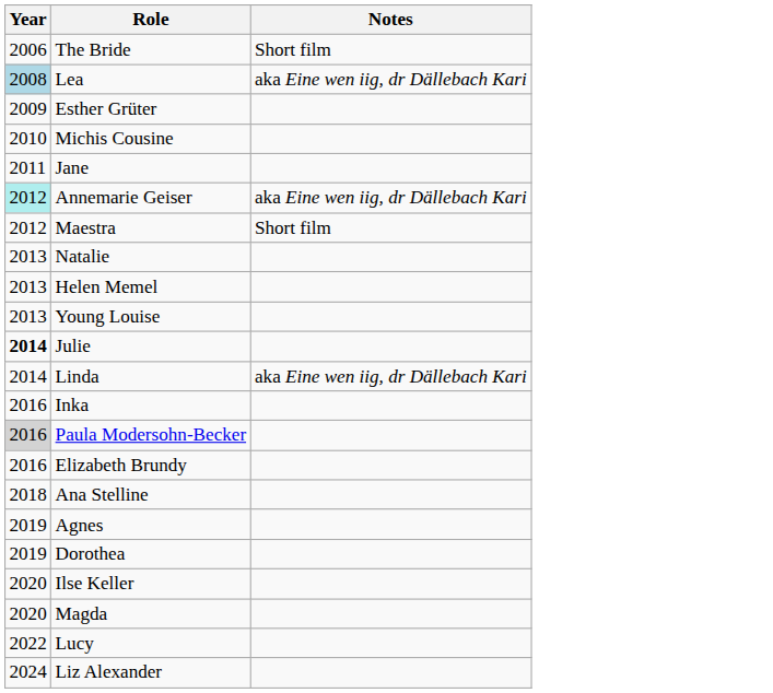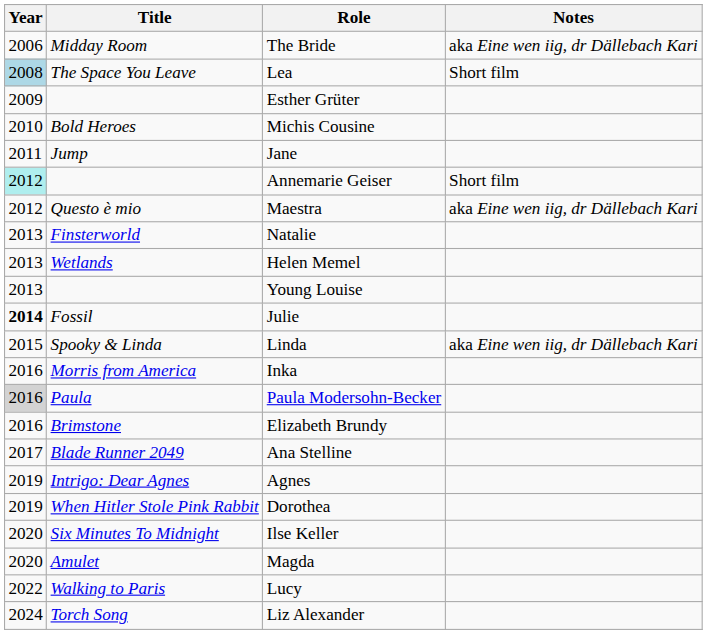 <table class="wikitable">
 <tr>
 <th>Year</th>
+<th>Title</th>
 <th>Role</th>
 <th>Notes</th>
 </tr>
 <tr>
 <td>2006</td>
+<td><em>Midday Room</em></td>
 <td>The Bride</td>
+<td>aka <em>Eine wen iig, dr Dällebach Kari</em></td>
+</tr>
+<tr>
+<td style="background: lightblue;">2008</td>
+<td><em>The Space You Leave</em></td>
+<td>Lea</td>
 <td>Short film</td>
 </tr>
 <tr>
-<td style="background: lightblue;">2008</td>
-<td>Lea</td>
-<td>aka <em>Eine wen iig, dr Dällebach Kari</em></td>
-</tr>
-<tr>
 <td>2009</td>
+<td><em></em></td>
 <td>Esther Grüter</td>
 <td></td>
 </tr>
 <tr>
 <td>2010</td>
+<td><em>Bold Heroes</em></td>
 <td>Michis Cousine</td>
 <td></td>
 </tr>
 <tr>
 <td>2011</td>
+<td><em>Jump</em></td>
 <td>Jane</td>
 <td></td>
 </tr>
 <tr>
 <td style="background: paleturquoise;">2012</td>
+<td><em></em></td>
 <td>Annemarie Geiser</td>
+<td>Short film</td>
+</tr>
+<tr>
+<td>2012</td>
+<td><em>Questo è mio</em></td>
+<td>Maestra</td>
 <td>aka <em>Eine wen iig, dr Dällebach Kari</em></td>
 </tr>
 <tr>
-<td>2012</td>
-<td>Maestra</td>
-<td>Short film</td>
-</tr>
-<tr>
 <td>2013</td>
+<td><em><a href='#'>Finsterworld</a></em></td>
 <td>Natalie</td>
 <td></td>
 </tr>
 <tr>
 <td>2013</td>
+<td><em><a href='#'>Wetlands</a></em></td>
 <td>Helen Memel</td>
 <td></td>
 </tr>
 <tr>
 <td>2013</td>
+<td><em></em></td>
 <td>Young Louise</td>
 <td></td>
 </tr>
 <tr>
 <td><strong>2014</strong></td>
+<td><em>Fossil</em></td>
 <td>Julie</td>
 <td></td>
 </tr>
 <tr>
-<td>2014</td>
+<td>2015</td>
+<td><em>Spooky & Linda</em></td>
 <td>Linda</td>
 <td>aka <em>Eine wen iig, dr Dällebach Kari</em></td>
 </tr>
 <tr>
 <td>2016</td>
+<td><em><a href='#'>Morris from America</a></em></td>
 <td>Inka</td>
 <td></td>
 </tr>
 <tr>
 <td style="background: lightgrey;">2016</td>
+<td><em><a href='#'>Paula</a></em></td>
 <td><a href='#'>Paula Modersohn-Becker</a></td>
 <td></td>
 </tr>
 <tr>
 <td>2016</td>
+<td><em><a href='#'>Brimstone</a></em></td>
 <td>Elizabeth Brundy</td>
 <td></td>
 </tr>
 <tr>
-<td>2018</td>
+<td>2017</td>
+<td><em><a href='#'>Blade Runner 2049</a></em></td>
 <td>Ana Stelline</td>
 <td></td>
 </tr>
 <tr>
 <td>2019</td>
+<td><em><a href='#'>Intrigo: Dear Agnes</a></em></td>
 <td>Agnes</td>
 <td></td>
 </tr>
 <tr>
 <td>2019</td>
+<td><em><a href='#'>When Hitler Stole Pink Rabbit</a></em></td>
 <td>Dorothea</td>
 <td></td>
 </tr>
 <tr>
 <td>2020</td>
+<td><em><a href='#'>Six Minutes To Midnight</a></em></td>
 <td>Ilse Keller</td>
 <td></td>
 </tr>
 <tr>
 <td>2020</td>
+<td><em><a href='#'>Amulet</a></em></td>
 <td>Magda</td>
 <td></td>
 </tr>
 <tr>
 <td>2022</td>
+<td><em><a href='#'>Walking to Paris</a></em></td>
 <td>Lucy</td>
 <td></td>
 </tr>
 <tr>
 <td>2024</td>
+<td><em><a href='#'>Torch Song</a></em></td>
 <td>Liz Alexander</td>
 <td></td>
 </tr>
 </table>
